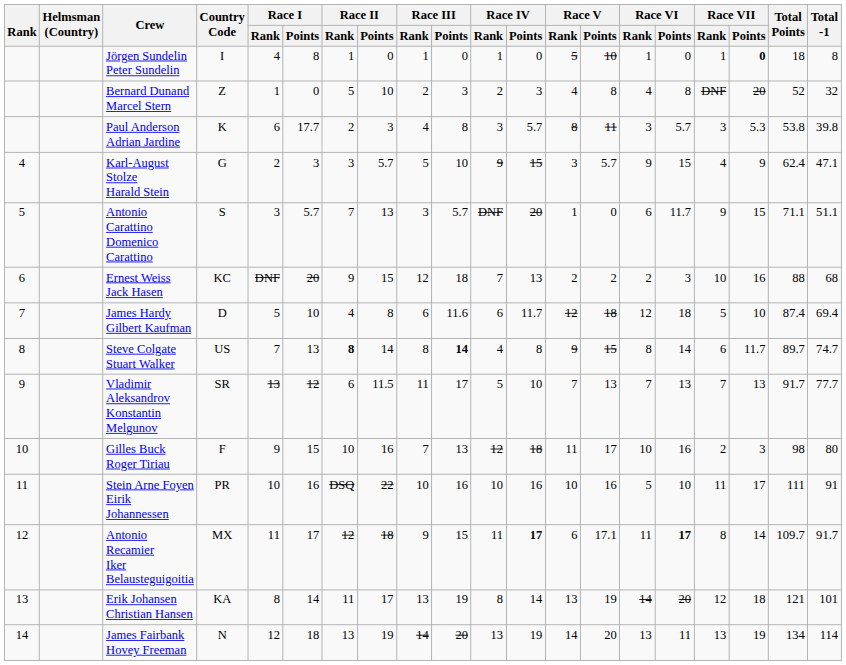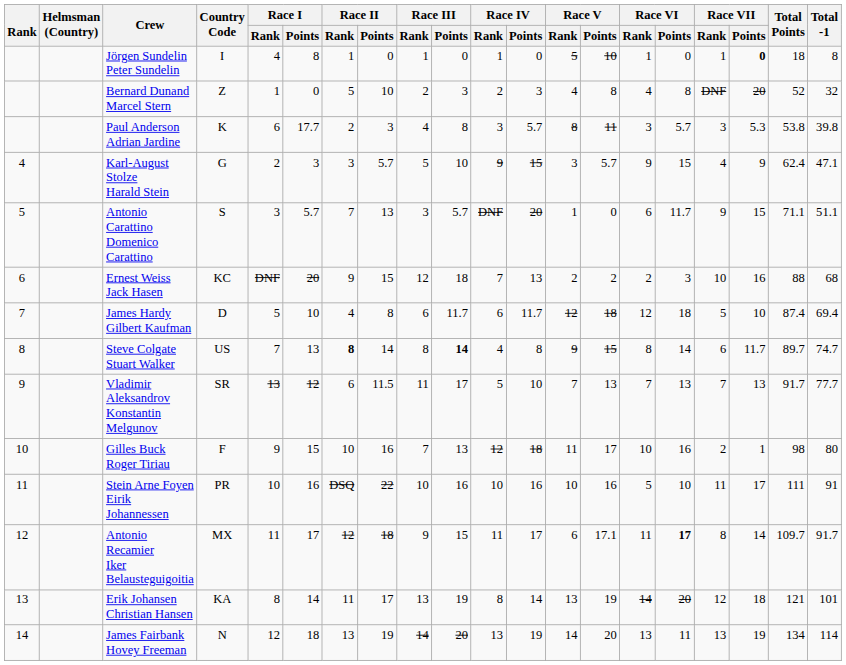 <table class="wikitable" style="text-align:right; font-size:90%">
 <tr>
 <th rowspan="2"><br>Rank</th>
 <th rowspan="2">Helmsman (Country)</th>
 <th rowspan="2">Crew</th>
 <th rowspan="2">Country<br>Code</th>
 <th colspan="2">Race I</th>
 <th colspan="2">Race II</th>
 <th colspan="2">Race III</th>
 <th colspan="2">Race IV</th>
 <th colspan="2">Race V</th>
 <th colspan="2">Race VI</th>
 <th colspan="2">Race VII</th>
 <th rowspan="2">Total <br>Points <br> </th>
 <th rowspan="2">Total<br>-1<br> </th>
 </tr>
 <tr>
 <th>Rank</th>
 <th>Points</th>
 <th>Rank</th>
 <th>Points</th>
 <th>Rank</th>
 <th>Points</th>
 <th>Rank</th>
 <th>Points</th>
 <th>Rank</th>
 <th>Points</th>
 <th>Rank</th>
 <th>Points</th>
 <th>Rank</th>
 <th>Points</th>
 </tr>
 <tr style=vertical-align:top;>
 <td align=center></td>
 <td align=left></td>
 <td align=left><a href='#'>Jörgen Sundelin</a>  <br><a href='#'>Peter Sundelin</a>  </td>
 <td align=center>I</td>
 <td>4</td>
 <td>8</td>
 <td>1</td>
 <td>0</td>
 <td>1</td>
 <td>0</td>
 <td>1</td>
 <td>0</td>
 <td><s>5</s></td>
 <td><s>10</s></td>
 <td>1</td>
 <td>0</td>
 <td>1</td>
 <td><strong>0</strong></td>
 <td>18</td>
 <td>8</td>
 </tr>
 <tr style=vertical-align:top;>
 <td align=center></td>
 <td align=left></td>
 <td align=left><a href='#'>Bernard Dunand</a>  <br><a href='#'>Marcel Stern</a>  </td>
 <td align=center>Z</td>
 <td>1</td>
 <td>0</td>
 <td>5</td>
 <td>10</td>
 <td>2</td>
 <td>3</td>
 <td>2</td>
 <td>3</td>
 <td>4</td>
 <td>8</td>
 <td>4</td>
 <td>8</td>
 <td><s>DNF</s></td>
 <td><s>20</s></td>
 <td>52</td>
 <td>32</td>
 </tr>
 <tr style=vertical-align:top;>
 <td align=center></td>
 <td align=left></td>
 <td align=left><a href='#'>Paul Anderson</a>  <br><a href='#'>Adrian Jardine</a>  </td>
 <td align=center>K</td>
 <td>6</td>
 <td>17.7</td>
 <td>2</td>
 <td>3</td>
 <td>4</td>
 <td>8</td>
 <td>3</td>
 <td>5.7</td>
 <td><s>8</s></td>
 <td><s>11</s></td>
 <td>3</td>
 <td>5.7</td>
 <td>3</td>
 <td>5.3</td>
 <td>53.8</td>
 <td>39.8</td>
 </tr>
 <tr style=vertical-align:top;>
 <td align=center>4</td>
 <td align=left></td>
 <td align=left><a href='#'>Karl-August Stolze</a>  <br><a href='#'>Harald Stein</a>  </td>
 <td align=center>G</td>
 <td>2</td>
 <td>3</td>
 <td>3</td>
 <td>5.7</td>
 <td>5</td>
 <td>10</td>
 <td><s>9</s></td>
 <td><s>15</s></td>
 <td>3</td>
 <td>5.7</td>
 <td>9</td>
 <td>15</td>
 <td>4</td>
 <td>9</td>
 <td>62.4</td>
 <td>47.1</td>
 </tr>
 <tr style=vertical-align:top;>
 <td align=center>5</td>
 <td align=left></td>
 <td align=left><a href='#'>Antonio Carattino</a>  <br><a href='#'>Domenico Carattino</a>  </td>
 <td align=center>S</td>
 <td>3</td>
 <td>5.7</td>
 <td>7</td>
 <td>13</td>
 <td>3</td>
 <td>5.7</td>
 <td><s>DNF</s></td>
 <td><s>20</s></td>
 <td>1</td>
 <td>0</td>
 <td>6</td>
 <td>11.7</td>
 <td>9</td>
 <td>15</td>
 <td>71.1</td>
 <td>51.1</td>
 </tr>
 <tr style=vertical-align:top;>
 <td align=center>6</td>
 <td align=left></td>
 <td align=left><a href='#'>Ernest Weiss</a>  <br><a href='#'>Jack Hasen</a>  </td>
 <td align=center>KC</td>
 <td><s>DNF</s></td>
 <td><s>20</s></td>
 <td>9</td>
 <td>15</td>
 <td>12</td>
 <td>18</td>
 <td>7</td>
 <td>13</td>
 <td>2</td>
 <td>2</td>
 <td>2</td>
 <td>3</td>
 <td>10</td>
 <td>16</td>
 <td>88</td>
 <td>68</td>
 </tr>
 <tr style=vertical-align:top;>
 <td align=center>7</td>
 <td align=left></td>
 <td align=left><a href='#'>James Hardy</a>  <br><a href='#'>Gilbert Kaufman</a>  </td>
 <td align=center>D</td>
 <td>5</td>
 <td>10</td>
 <td>4</td>
 <td>8</td>
 <td>6</td>
-<td>11.6</td>
+<td>11.7</td>
 <td>6</td>
 <td>11.7</td>
 <td><s>12</s></td>
 <td><s>18</s></td>
 <td>12</td>
 <td>18</td>
 <td>5</td>
 <td>10</td>
 <td>87.4</td>
 <td>69.4</td>
 </tr>
 <tr style=vertical-align:top;>
 <td align=center>8</td>
 <td align=left></td>
 <td align=left><a href='#'>Steve Colgate</a>  <br><a href='#'>Stuart Walker</a>  </td>
 <td align=center>US</td>
 <td>7</td>
 <td>13</td>
 <td><strong>8</strong></td>
 <td>14</td>
 <td>8</td>
 <td><strong>14</strong></td>
 <td>4</td>
 <td>8</td>
 <td><s>9</s></td>
 <td><s>15</s></td>
 <td>8</td>
 <td>14</td>
 <td>6</td>
 <td>11.7</td>
 <td>89.7</td>
 <td>74.7</td>
 </tr>
 <tr style=vertical-align:top;>
 <td align=center>9</td>
 <td align=left></td>
 <td align=left><a href='#'>Vladimir Aleksandrov</a>  <br><a href='#'>Konstantin Melgunov</a>  </td>
 <td align=center>SR</td>
 <td><s>13</s></td>
 <td><s>12</s></td>
 <td>6</td>
 <td>11.5</td>
 <td>11</td>
 <td>17</td>
 <td>5</td>
 <td>10</td>
 <td>7</td>
 <td>13</td>
 <td>7</td>
 <td>13</td>
 <td>7</td>
 <td>13</td>
 <td>91.7</td>
 <td>77.7</td>
 </tr>
 <tr style=vertical-align:top;>
 <td align=center>10</td>
 <td align=left></td>
 <td align=left><a href='#'>Gilles Buck</a>  <br><a href='#'>Roger Tiriau</a>  </td>
 <td align=center>F</td>
 <td>9</td>
 <td>15</td>
 <td>10</td>
 <td>16</td>
 <td>7</td>
 <td>13</td>
 <td><s>12</s></td>
 <td><s>18</s></td>
 <td>11</td>
 <td>17</td>
 <td>10</td>
 <td>16</td>
 <td>2</td>
-<td>3</td>
+<td>1</td>
 <td>98</td>
 <td>80</td>
 </tr>
 <tr style=vertical-align:top;>
 <td align=center>11</td>
 <td align=left></td>
 <td align=left><a href='#'>Stein Arne Foyen</a>  <br><a href='#'>Eirik Johannessen</a>  </td>
 <td align=center>PR</td>
 <td>10</td>
 <td>16</td>
 <td><s>DSQ</s></td>
 <td><s>22</s></td>
 <td>10</td>
 <td>16</td>
 <td>10</td>
 <td>16</td>
 <td>10</td>
 <td>16</td>
 <td>5</td>
 <td>10</td>
 <td>11</td>
 <td>17</td>
 <td>111</td>
 <td>91</td>
 </tr>
 <tr style=vertical-align:top;>
 <td align=center>12</td>
 <td align=left></td>
 <td align=left><a href='#'>Antonio Recamier</a>  <br><a href='#'>Iker Belausteguigoitia</a>  </td>
 <td align=center>MX</td>
 <td>11</td>
 <td>17</td>
 <td><s>12</s></td>
 <td><s>18</s></td>
 <td>9</td>
 <td>15</td>
 <td>11</td>
-<td><strong>17</strong></td>
+<td>17</td>
 <td>6</td>
 <td>17.1</td>
 <td>11</td>
 <td><strong>17</strong></td>
 <td>8</td>
 <td>14</td>
 <td>109.7</td>
 <td>91.7</td>
 </tr>
 <tr style=vertical-align:top;>
 <td align=center>13</td>
 <td align=left></td>
 <td align=left><a href='#'>Erik Johansen</a>  <br><a href='#'>Christian Hansen</a>  </td>
 <td align=center>KA</td>
 <td>8</td>
 <td>14</td>
 <td>11</td>
 <td>17</td>
 <td>13</td>
 <td>19</td>
 <td>8</td>
 <td>14</td>
 <td>13</td>
 <td>19</td>
 <td><s>14</s></td>
 <td><s>20</s></td>
 <td>12</td>
 <td>18</td>
 <td>121</td>
 <td>101</td>
 </tr>
 <tr style=vertical-align:top;>
 <td align=center>14</td>
 <td align=left></td>
 <td align=left><a href='#'>James Fairbank</a>  <br><a href='#'>Hovey Freeman</a>  </td>
 <td align=center>N</td>
 <td>12</td>
 <td>18</td>
 <td>13</td>
 <td>19</td>
 <td><s>14</s></td>
 <td><s>20</s></td>
 <td>13</td>
 <td>19</td>
 <td>14</td>
 <td>20</td>
 <td>13</td>
 <td>11</td>
 <td>13</td>
 <td>19</td>
 <td>134</td>
 <td>114</td>
 </tr>
 </table>
